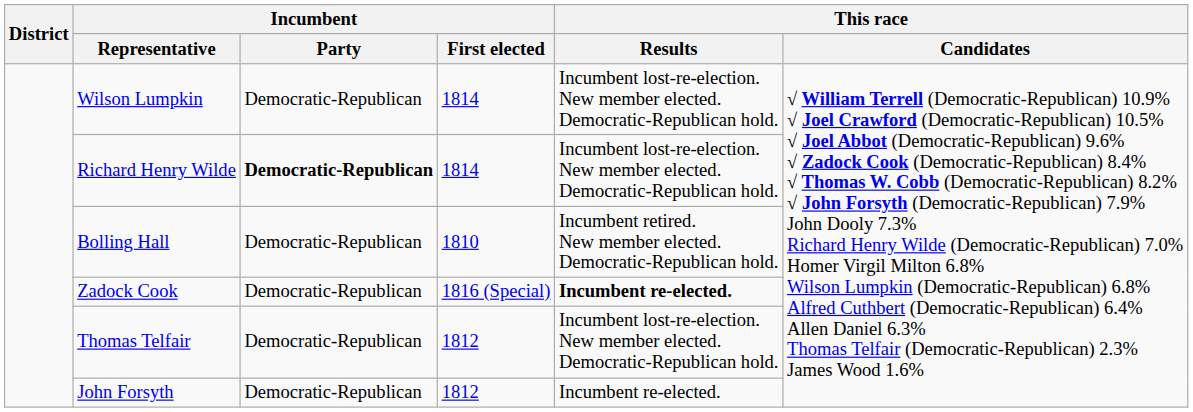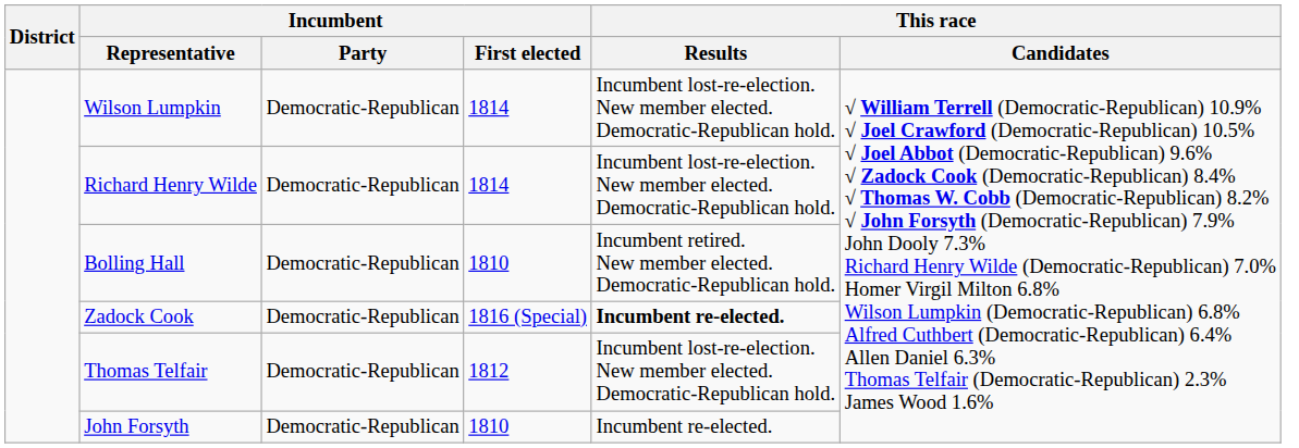 <table class=wikitable>
 <tr>
 <th rowspan=2>District</th>
 <th colspan=3>Incumbent</th>
 <th colspan=2>This race</th>
 </tr>
 <tr>
 <th>Representative</th>
 <th>Party</th>
 <th>First elected</th>
 <th>Results</th>
 <th>Candidates</th>
 </tr>
 <tr>
 <td rowspan=6><br></td>
 <td><a href='#'>Wilson Lumpkin</a></td>
 <td>Democratic-Republican</td>
 <td><a href='#'>1814</a></td>
 <td>Incumbent lost-re-election.<br>New member elected.<br>Democratic-Republican hold.</td>
 <td rowspan=6 nowrap><strong>√ <a href='#'>William Terrell</a></strong> (Democratic-Republican) 10.9%<br><strong>√ <a href='#'>Joel Crawford</a></strong> (Democratic-Republican) 10.5%<br><strong>√ <a href='#'>Joel Abbot</a></strong> (Democratic-Republican) 9.6%<br><strong>√ <a href='#'>Zadock Cook</a></strong> (Democratic-Republican) 8.4%<br><strong>√ <a href='#'>Thomas W. Cobb</a></strong> (Democratic-Republican) 8.2%<br><strong>√ <a href='#'>John Forsyth</a></strong> (Democratic-Republican) 7.9%<br>John Dooly 7.3%<br><a href='#'>Richard Henry Wilde</a> (Democratic-Republican) 7.0%<br>Homer Virgil Milton 6.8%<br><a href='#'>Wilson Lumpkin</a> (Democratic-Republican) 6.8%<br><a href='#'>Alfred Cuthbert</a> (Democratic-Republican) 6.4%<br>Allen Daniel 6.3%<br><a href='#'>Thomas Telfair</a> (Democratic-Republican) 2.3%<br>James Wood 1.6%</td>
 </tr>
 <tr>
 <td><a href='#'>Richard Henry Wilde</a></td>
-<td><strong>Democratic-Republican</strong></td>
+<td>Democratic-Republican</td>
 <td><a href='#'>1814</a></td>
 <td>Incumbent lost-re-election.<br>New member elected.<br>Democratic-Republican hold.</td>
 </tr>
 <tr>
 <td><a href='#'>Bolling Hall</a></td>
 <td>Democratic-Republican</td>
 <td><a href='#'>1810</a></td>
 <td>Incumbent retired.<br>New member elected.<br>Democratic-Republican hold.</td>
 </tr>
 <tr>
 <td><a href='#'>Zadock Cook</a></td>
 <td>Democratic-Republican</td>
 <td><a href='#'>1816 (Special)</a></td>
 <td><strong>Incumbent re-elected.</strong></td>
 </tr>
 <tr>
 <td><a href='#'>Thomas Telfair</a></td>
 <td>Democratic-Republican</td>
 <td><a href='#'>1812</a></td>
 <td>Incumbent lost-re-election.<br>New member elected.<br>Democratic-Republican hold.</td>
 </tr>
 <tr>
 <td><a href='#'>John Forsyth</a></td>
 <td>Democratic-Republican</td>
-<td><a href='#'>1812</a></td>
+<td><a href='#'>1810</a></td>
 <td>Incumbent re-elected.</td>
 </tr>
 </table>
